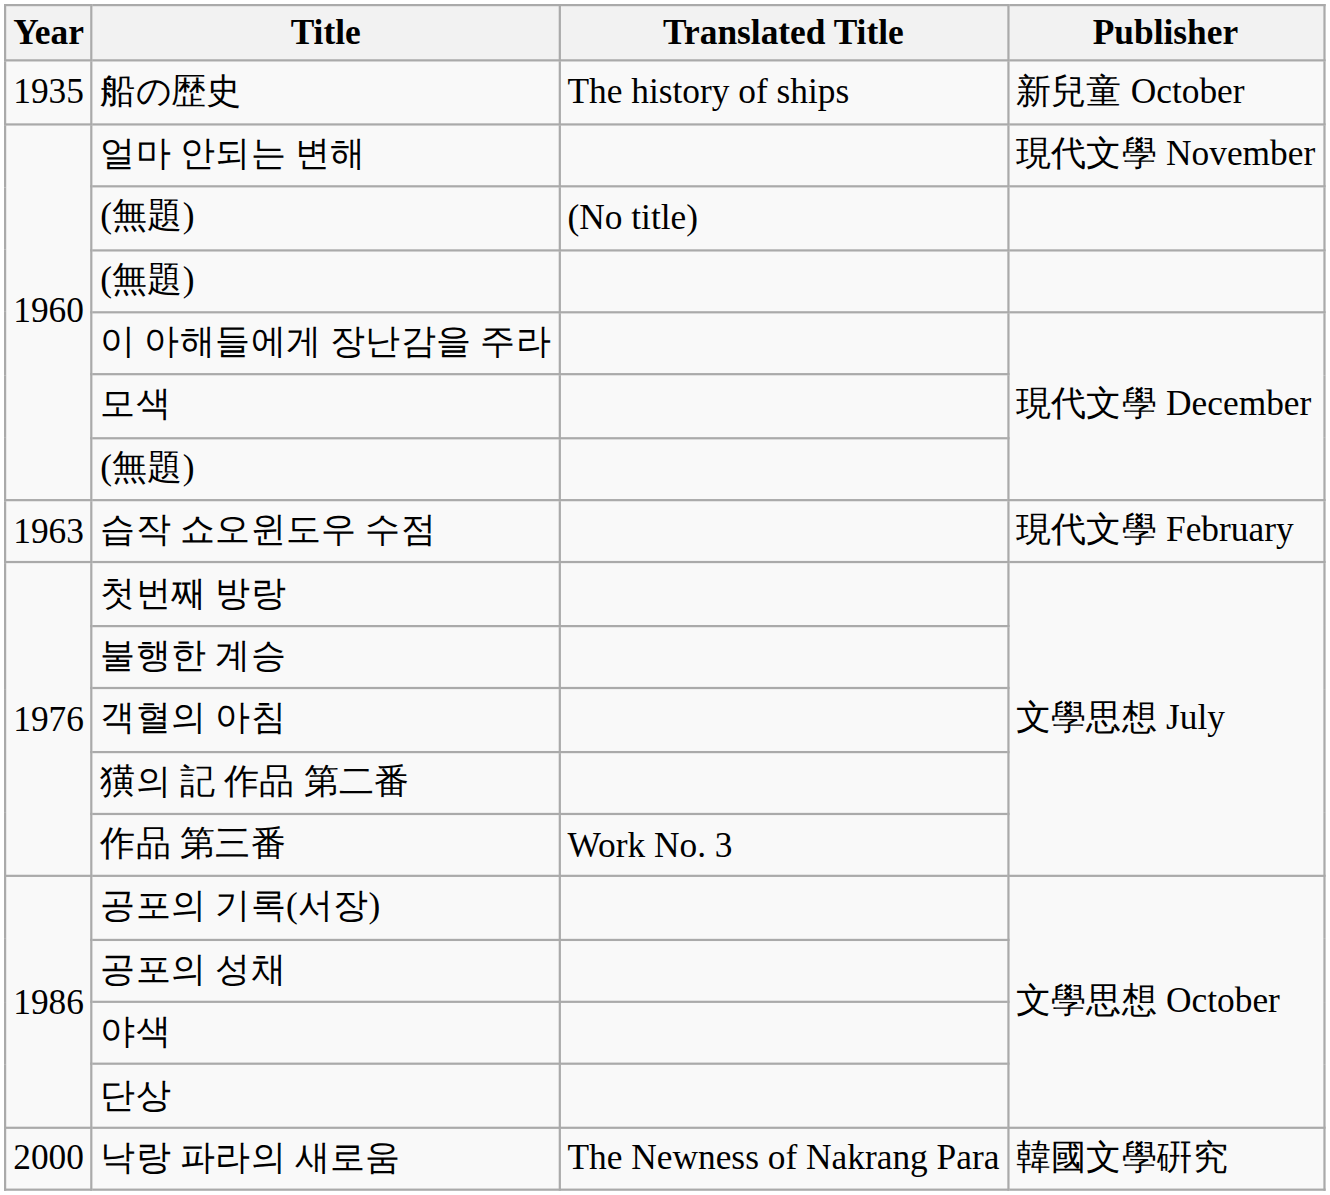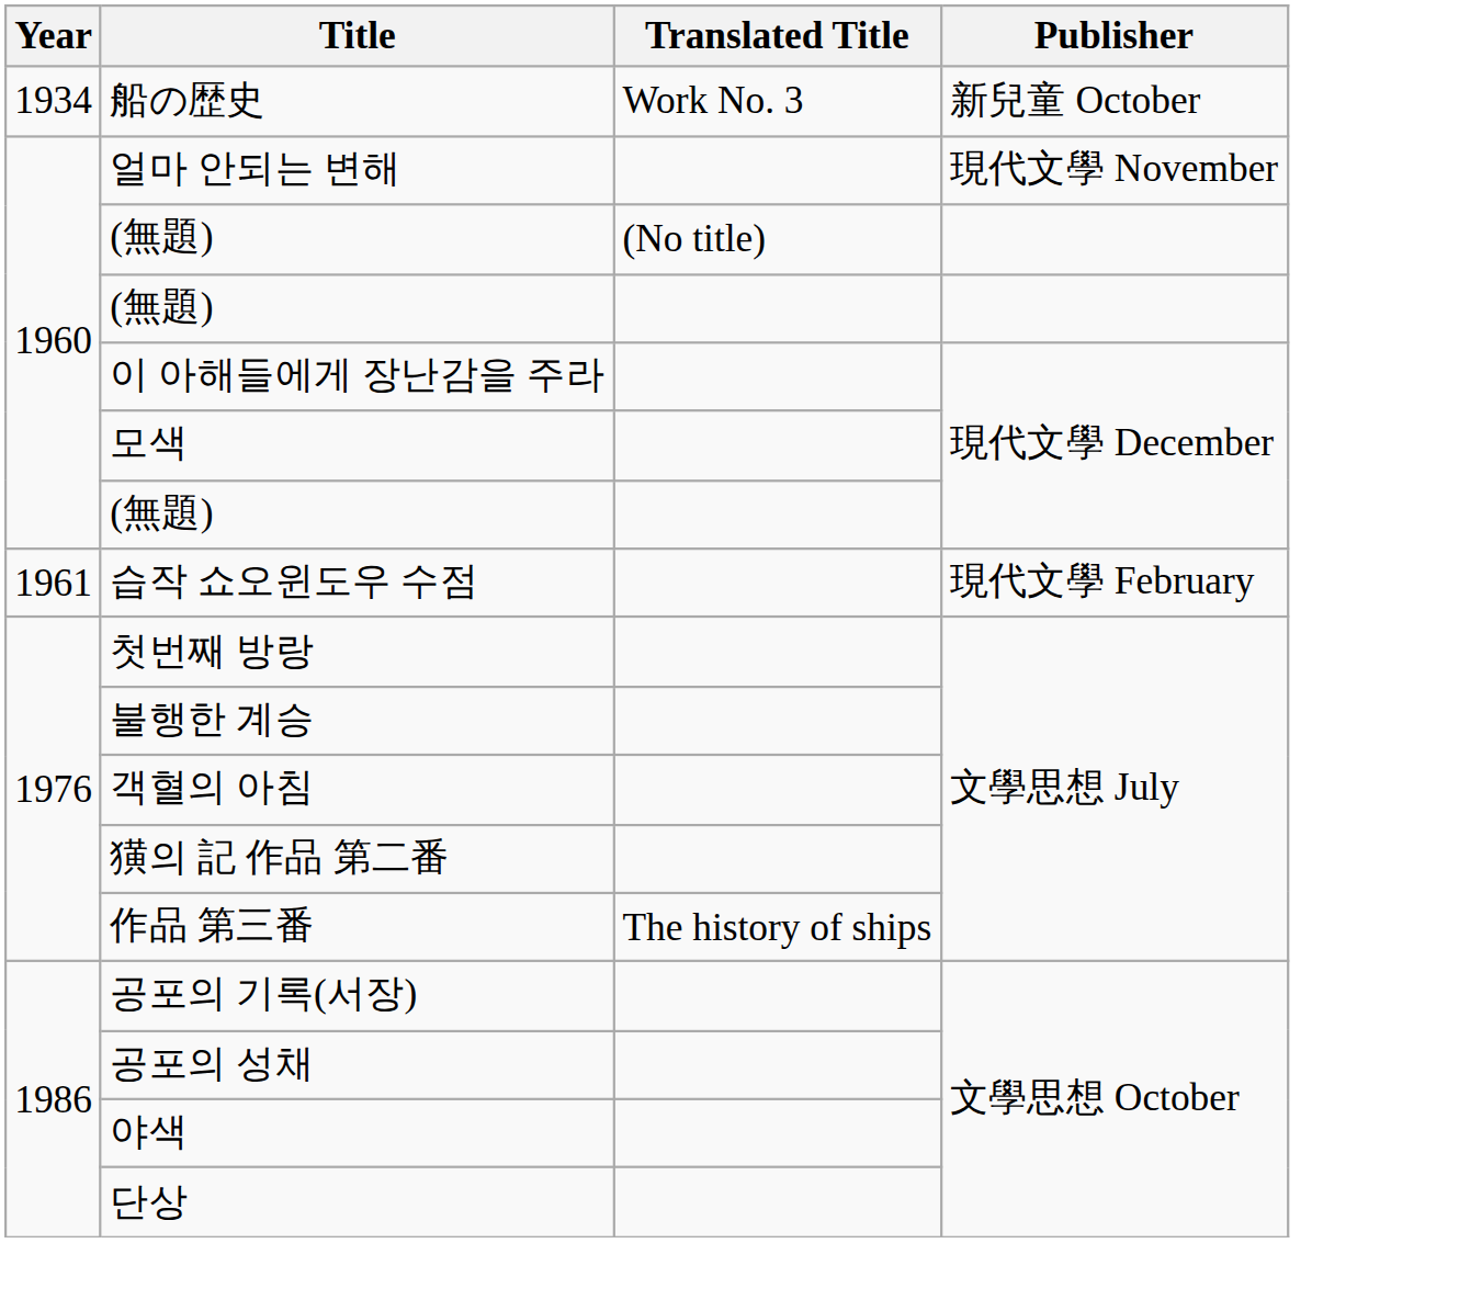 <table class="wikitable">
 <tr>
 <th>Year</th>
 <th>Title</th>
 <th>Translated Title</th>
 <th>Publisher</th>
 </tr>
 <tr>
-<td>1935</td>
+<td>1934</td>
 <td>船の歴史</td>
-<td>The history of ships</td>
+<td>Work No. 3</td>
 <td>新兒童 October</td>
 </tr>
 <tr>
 <td rowspan="6">1960</td>
 <td>얼마 안되는 변해</td>
 <td></td>
 <td>現代文學 November</td>
 </tr>
 <tr>
 <td>(無題)</td>
 <td>(No title)</td>
 <td></td>
 </tr>
 <tr>
 <td>(無題)</td>
 <td></td>
 <td></td>
 </tr>
 <tr>
 <td>이 아해들에게 장난감을 주라</td>
 <td></td>
 <td rowspan="3">現代文學 December</td>
 </tr>
 <tr>
 <td>모색</td>
 <td></td>
 </tr>
 <tr>
 <td>(無題)</td>
 <td></td>
 </tr>
 <tr>
-<td>1963</td>
+<td>1961</td>
 <td>습작 쇼오윈도우 수점</td>
 <td></td>
 <td>現代文學 February</td>
 </tr>
 <tr>
 <td rowspan="5">1976</td>
 <td>첫번째 방랑</td>
 <td></td>
 <td rowspan="5">文學思想 July</td>
 </tr>
 <tr>
 <td>불행한 계승</td>
 <td></td>
 </tr>
 <tr>
 <td>객혈의 아침</td>
 <td></td>
 </tr>
 <tr>
 <td>獚의 記 作品 第二番</td>
 <td></td>
 </tr>
 <tr>
 <td>作品 第三番</td>
-<td>Work No. 3</td>
+<td>The history of ships</td>
 </tr>
 <tr>
 <td rowspan="4">1986</td>
 <td>공포의 기록(서장)</td>
 <td></td>
 <td rowspan="4">文學思想 October</td>
 </tr>
 <tr>
 <td>공포의 성채</td>
 <td></td>
 </tr>
 <tr>
 <td>야색</td>
 <td></td>
 </tr>
 <tr>
 <td>단상</td>
 <td></td>
 </tr>
-<tr>
-<td>2000</td>
-<td>낙랑 파라의 새로움</td>
-<td>The Newness of Nakrang Para</td>
-<td>韓國文學硏究</td>
-</tr>
 </table>
